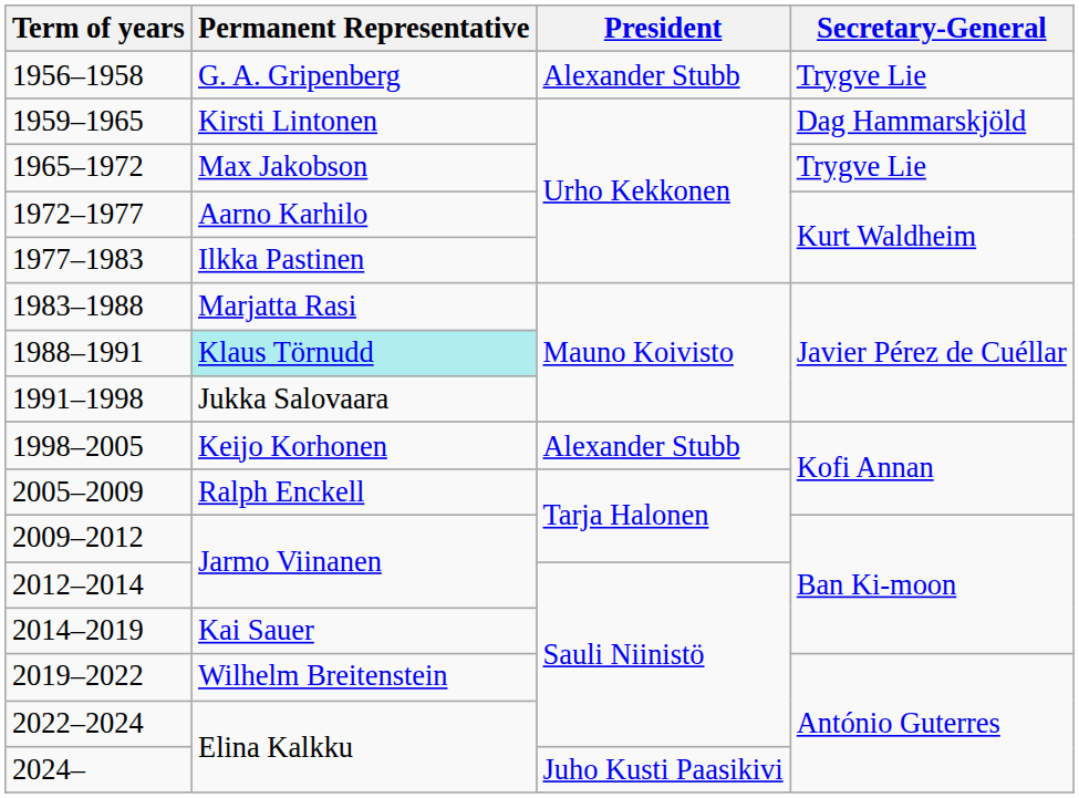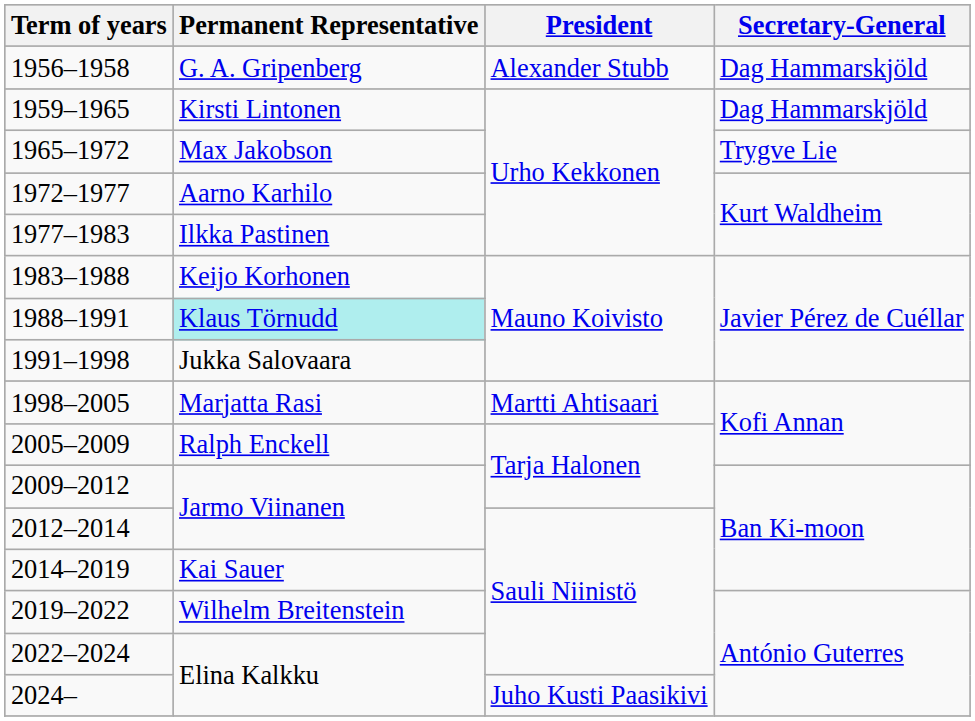 <table class="wikitable sortable">
 <tr>
 <th>Term of years</th>
 <th>Permanent Representative</th>
 <th><a href='#'>President</a></th>
 <th><a href='#'>Secretary-General</a></th>
 </tr>
 <tr>
 <td>1956–1958</td>
 <td><a href='#'>G. A. Gripenberg</a></td>
 <td><a href='#'>Alexander Stubb</a></td>
-<td><a href='#'>Trygve Lie</a></td>
+<td><a href='#'>Dag Hammarskjöld</a></td>
 </tr>
 <tr>
 <td>1959–1965</td>
 <td><a href='#'>Kirsti Lintonen</a></td>
 <td rowspan="4"><a href='#'>Urho Kekkonen</a></td>
 <td><a href='#'>Dag Hammarskjöld</a></td>
 </tr>
 <tr>
 <td>1965–1972</td>
 <td><a href='#'>Max Jakobson</a></td>
 <td><a href='#'>Trygve Lie</a></td>
 </tr>
 <tr>
 <td>1972–1977</td>
 <td><a href='#'>Aarno Karhilo</a></td>
 <td rowspan="2"><a href='#'>Kurt Waldheim</a></td>
 </tr>
 <tr>
 <td>1977–1983</td>
 <td><a href='#'>Ilkka Pastinen</a></td>
 </tr>
 <tr>
 <td>1983–1988</td>
-<td><a href='#'>Marjatta Rasi</a></td>
+<td><a href='#'>Keijo Korhonen</a></td>
 <td rowspan="3"><a href='#'>Mauno Koivisto</a></td>
 <td rowspan="3"><a href='#'>Javier Pérez de Cuéllar</a></td>
 </tr>
 <tr>
 <td>1988–1991</td>
 <td style="background: paleturquoise;"><a href='#'>Klaus Törnudd</a></td>
 </tr>
 <tr>
 <td>1991–1998</td>
 <td>Jukka Salovaara</td>
 </tr>
 <tr>
 <td>1998–2005</td>
-<td><a href='#'>Keijo Korhonen</a></td>
-<td><a href='#'>Alexander Stubb</a></td>
+<td><a href='#'>Marjatta Rasi</a></td>
+<td><a href='#'>Martti Ahtisaari</a></td>
 <td rowspan="2"><a href='#'>Kofi Annan</a></td>
 </tr>
 <tr>
 <td>2005–2009</td>
 <td><a href='#'>Ralph Enckell</a></td>
 <td rowspan="2"><a href='#'>Tarja Halonen</a></td>
 </tr>
 <tr>
 <td>2009–2012</td>
 <td rowspan="2"><a href='#'>Jarmo Viinanen</a></td>
 <td rowspan="3"><a href='#'>Ban Ki-moon</a></td>
 </tr>
 <tr>
 <td>2012–2014</td>
 <td rowspan="4"><a href='#'>Sauli Niinistö</a></td>
 </tr>
 <tr>
 <td>2014–2019</td>
 <td><a href='#'>Kai Sauer</a></td>
 </tr>
 <tr>
 <td>2019–2022</td>
 <td><a href='#'>Wilhelm Breitenstein</a></td>
 <td rowspan="3"><a href='#'>António Guterres</a></td>
 </tr>
 <tr>
 <td>2022–2024</td>
 <td rowspan="2">Elina Kalkku</td>
 </tr>
 <tr>
 <td>2024–</td>
 <td><a href='#'>Juho Kusti Paasikivi</a></td>
 </tr>
 </table>
